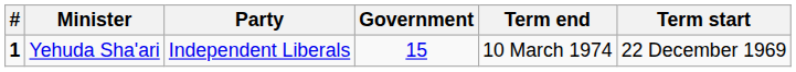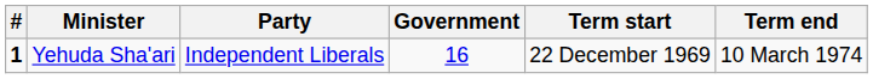 <table class=wikitable style=text-align:center>
 <tr>
 <th>#</th>
 <th>Minister</th>
 <th>Party</th>
 <th>Government</th>
+<th>Term start</th>
 <th>Term end</th>
-<th>Term start</th>
 </tr>
 <tr>
 <td><strong>1</strong></td>
 <td style="text-align:left"><a href='#'>Yehuda Sha'ari</a></td>
 <td style="text-align:left"><a href='#'>Independent Liberals</a></td>
-<td><a href='#'>15</a></td>
+<td><a href='#'>16</a></td>
+<td>22 December 1969</td>
 <td>10 March 1974</td>
-<td>22 December 1969</td>
 </tr>
 </table>
